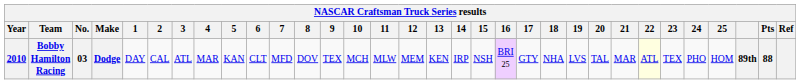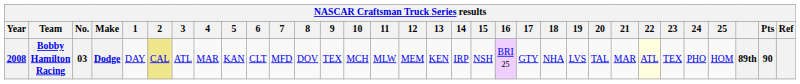 <table class="wikitable" style="text-align:center; font-size:75%">
 <tr>
 <th colspan=45><a href='#'>NASCAR Craftsman Truck Series</a> results</th>
 </tr>
 <tr>
 <th>Year</th>
 <th>Team</th>
 <th>No.</th>
 <th>Make</th>
 <th>1</th>
 <th>2</th>
 <th>3</th>
 <th>4</th>
 <th>5</th>
 <th>6</th>
 <th>7</th>
 <th>8</th>
 <th>9</th>
 <th>10</th>
 <th>11</th>
 <th>12</th>
 <th>13</th>
 <th>14</th>
 <th>15</th>
 <th>16</th>
 <th>17</th>
 <th>18</th>
 <th>19</th>
 <th>20</th>
 <th>21</th>
 <th>22</th>
 <th>23</th>
 <th>24</th>
 <th>25</th>
 <th></th>
 <th>Pts</th>
 <th>Ref</th>
 </tr>
 <tr>
-<th><a href='#'>2010</a></th>
+<th><a href='#'>2008</a></th>
 <th><a href='#'>Bobby Hamilton Racing</a></th>
 <th>03</th>
 <th><a href='#'>Dodge</a></th>
 <td><a href='#'>DAY</a></td>
-<td><a href='#'>CAL</a></td>
+<td style="background: khaki;"><a href='#'>CAL</a></td>
 <td><a href='#'>ATL</a></td>
 <td><a href='#'>MAR</a></td>
 <td><a href='#'>KAN</a></td>
 <td><a href='#'>CLT</a></td>
 <td><a href='#'>MFD</a></td>
 <td><a href='#'>DOV</a></td>
 <td><a href='#'>TEX</a></td>
 <td><a href='#'>MCH</a></td>
 <td><a href='#'>MLW</a></td>
 <td><a href='#'>MEM</a></td>
 <td><a href='#'>KEN</a></td>
 <td><a href='#'>IRP</a></td>
 <td><a href='#'>NSH</a></td>
 <td style="background:#EFCFFF;"><a href='#'>BRI</a><br><small>25</small></td>
 <td><a href='#'>GTY</a></td>
 <td><a href='#'>NHA</a></td>
 <td><a href='#'>LVS</a></td>
 <td><a href='#'>TAL</a></td>
 <td><a href='#'>MAR</a></td>
 <td style="background: lightyellow;"><a href='#'>ATL</a></td>
 <td><a href='#'>TEX</a></td>
 <td><a href='#'>PHO</a></td>
 <td><a href='#'>HOM</a></td>
 <th>89th</th>
-<th>88</th>
+<th>90</th>
 <th></th>
 </tr>
 </table>
